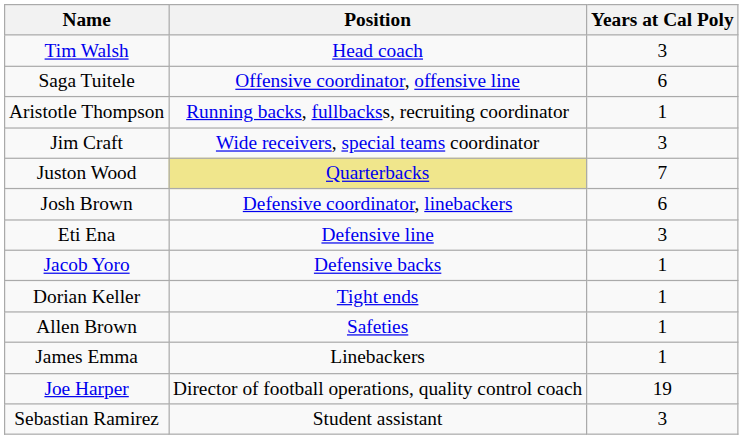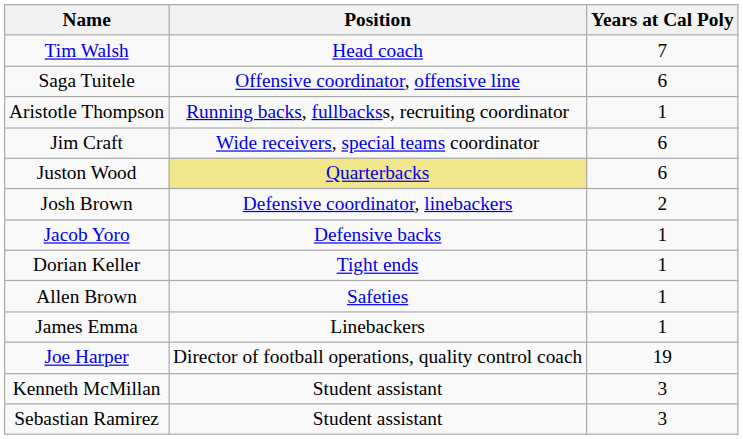 <table class="wikitable">
 <tr>
 <th>Name</th>
 <th>Position</th>
 <th>Years at Cal Poly</th>
 </tr>
 <tr align="center">
 <td><a href='#'>Tim Walsh</a></td>
 <td><a href='#'>Head coach</a></td>
-<td>3</td>
+<td>7</td>
 </tr>
 <tr align="center">
 <td>Saga Tuitele</td>
 <td><a href='#'>Offensive coordinator</a>, <a href='#'>offensive line</a></td>
 <td>6</td>
 </tr>
 <tr align="center">
 <td>Aristotle Thompson</td>
 <td><a href='#'>Running backs</a>, <a href='#'>fullbacks</a>s, recruiting coordinator</td>
 <td>1</td>
 </tr>
 <tr align="center">
 <td>Jim Craft</td>
 <td><a href='#'>Wide receivers</a>, <a href='#'>special teams</a> coordinator</td>
-<td>3</td>
+<td>6</td>
 </tr>
 <tr align="center">
 <td>Juston Wood</td>
 <td style="background: khaki;"><a href='#'>Quarterbacks</a></td>
-<td>7</td>
+<td>6</td>
 </tr>
 <tr align="center">
 <td>Josh Brown</td>
 <td><a href='#'>Defensive coordinator</a>, <a href='#'>linebackers</a></td>
-<td>6</td>
-</tr>
-<tr align="center">
-<td>Eti Ena</td>
-<td><a href='#'>Defensive line</a></td>
-<td>3</td>
+<td>2</td>
 </tr>
 <tr align="center">
 <td><a href='#'>Jacob Yoro</a></td>
 <td><a href='#'>Defensive backs</a></td>
 <td>1</td>
 </tr>
 <tr align="center">
 <td>Dorian Keller</td>
 <td><a href='#'>Tight ends</a></td>
 <td>1</td>
 </tr>
 <tr align="center">
 <td>Allen Brown</td>
 <td><a href='#'>Safeties</a></td>
 <td>1</td>
 </tr>
 <tr align="center">
 <td>James Emma</td>
 <td>Linebackers</td>
 <td>1</td>
 </tr>
 <tr align="center">
 <td><a href='#'>Joe Harper</a></td>
 <td>Director of football operations, quality control coach</td>
 <td>19</td>
 </tr>
 <tr align="center">
+<td>Kenneth McMillan</td>
+<td>Student assistant</td>
+<td>3</td>
+</tr>
+<tr align="center">
 <td>Sebastian Ramirez</td>
 <td>Student assistant</td>
 <td>3</td>
 </tr>
 </table>
